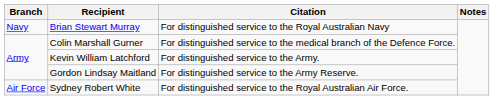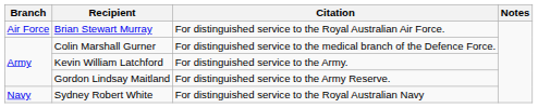 <table class="wikitable" style="font-size:95%;">
 <tr>
 <th>Branch</th>
 <th>Recipient</th>
 <th>Citation</th>
 <th>Notes</th>
 </tr>
 <tr>
-<td><a href='#'>Navy</a></td>
+<td><a href='#'>Air Force</a></td>
 <td> <a href='#'>Brian Stewart Murray</a> </td>
-<td>For distinguished service to the Royal Australian Navy</td>
+<td>For distinguished service to the Royal Australian Air Force.</td>
 <td rowspan=5></td>
 </tr>
 <tr>
 <td rowspan=3><a href='#'>Army</a></td>
 <td> Colin Marshall Gurner </td>
 <td>For distinguished service to the medical branch of the Defence Force.</td>
 </tr>
 <tr>
 <td> Kevin William Latchford</td>
 <td>For distinguished service to the Army.</td>
 </tr>
 <tr>
 <td> Gordon Lindsay Maitland </td>
 <td>For distinguished service to the Army Reserve.</td>
 </tr>
 <tr>
-<td><a href='#'>Air Force</a></td>
+<td><a href='#'>Navy</a></td>
 <td> Sydney  Robert White</td>
-<td>For distinguished service to the Royal Australian Air Force.</td>
+<td>For distinguished service to the Royal Australian Navy</td>
 </tr>
 </table>
